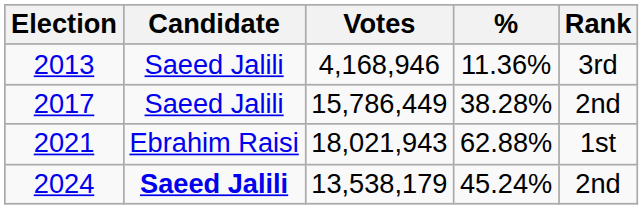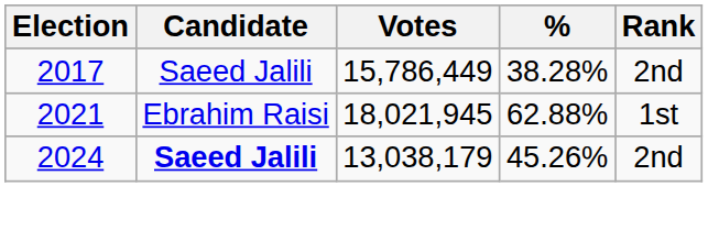 <table class="wikitable" style="text-align:center; font-size:100%; line-height:16px;">
 <tr>
 <th>Election</th>
 <th>Candidate</th>
 <th>Votes</th>
 <th>%</th>
 <th>Rank</th>
-</tr>
-<tr>
-<td><a href='#'>2013</a></td>
-<td><a href='#'>Saeed Jalili</a></td>
-<td>4,168,946</td>
-<td>11.36%</td>
-<td>3rd</td>
 </tr>
 <tr>
 <td><a href='#'>2017</a></td>
 <td><a href='#'>Saeed Jalili</a></td>
 <td>15,786,449</td>
 <td>38.28%</td>
 <td>2nd</td>
 </tr>
 <tr>
 <td><a href='#'>2021</a></td>
 <td><a href='#'>Ebrahim Raisi</a></td>
-<td>18,021,943</td>
+<td>18,021,945</td>
 <td>62.88%</td>
 <td>1st</td>
 </tr>
 <tr>
 <td><a href='#'>2024</a></td>
 <td><strong><a href='#'>Saeed Jalili</a></strong></td>
-<td>13,538,179</td>
-<td>45.24%</td>
+<td>13,038,179</td>
+<td>45.26%</td>
 <td>2nd</td>
 </tr>
 </table>
